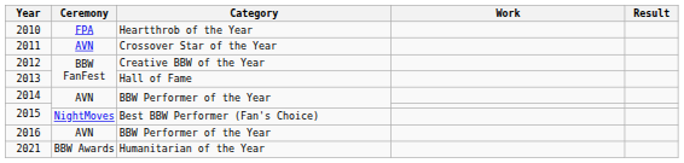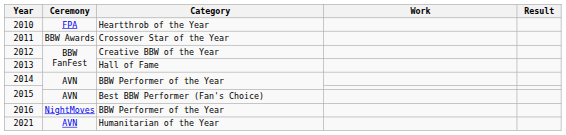 <table class="wikitable" style="width:55%;">
 <tr>
 <th width="7%">Year</th>
 <th width="7%">Ceremony</th>
 <th width="42%">Category</th>
 <th width="36%">Work</th>
 <th width="8%">Result</th>
 </tr>
 <tr>
 <td align=center>2010</td>
 <td align=center><a href='#'>FPA</a></td>
 <td>Heartthrob of the Year</td>
 <td></td>
 <td></td>
 </tr>
 <tr>
 <td align=center>2011</td>
-<td align=center><a href='#'>AVN</a></td>
+<td align=center>BBW Awards</td>
 <td>Crossover Star of the Year</td>
 <td></td>
 <td></td>
 </tr>
 <tr>
 <td align=center>2012</td>
 <td rowspan="2" style="text-align:center;">BBW FanFest</td>
 <td>Creative BBW of the Year</td>
 <td></td>
 <td></td>
 </tr>
 <tr>
 <td align=center>2013</td>
 <td>Hall of Fame</td>
 <td></td>
 <td></td>
 </tr>
 <tr>
 <td align=center>2014</td>
 <td align=center rowspan=2>AVN</td>
 <td rowspan=2>BBW Performer of the Year</td>
 <td></td>
 <td></td>
 </tr>
 <tr>
 <td align=center rowspan=2>2015</td>
 <td></td>
 <td></td>
 </tr>
 <tr>
-<td align=center><a href='#'>NightMoves</a></td>
+<td align=center>AVN</td>
 <td>Best BBW Performer (Fan's Choice)</td>
 <td></td>
 <td></td>
 </tr>
 <tr>
 <td align=center>2016</td>
-<td align=center>AVN</td>
+<td align=center><a href='#'>NightMoves</a></td>
 <td>BBW Performer of the Year</td>
 <td></td>
 <td></td>
 </tr>
 <tr>
 <td align=center>2021</td>
-<td align=center>BBW Awards</td>
+<td align=center><a href='#'>AVN</a></td>
 <td>Humanitarian of the Year</td>
 <td></td>
 <td></td>
 </tr>
 </table>
